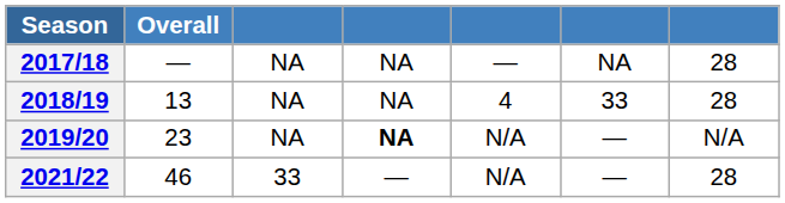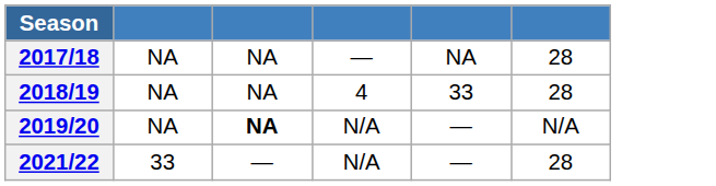 <table class="wikitable" style="font-size:86%; text-align:center; border:grey solid 1px; border-collapse:collapse; background:#ffffff;">
 <tr>
 <th style="background-color:#369; color:white; width:60px;"> Season </th>
-<th style="background-color:#4180be; color:white; width:55px;">Overall</th>
 <th style="background-color:#4180be; color:white; width:55px;"></th>
 <th style="background-color:#4180be; color:white; width:55px;"></th>
 <th style="background-color:#4180be; color:white; width:55px;"></th>
 <th style="background-color:#4180be; color:white; width:55px;"></th>
 <th style="background-color:#4180be; color:white; width:55px;"></th>
 </tr>
 <tr>
 <th scope=row align=center><a href='#'>2017/18</a></th>
-<td align=center>—</td>
 <td align=center>NA</td>
 <td align=center>NA</td>
 <td align=center>—</td>
 <td align=center>NA</td>
 <td align=center>28</td>
 </tr>
 <tr>
 <th scope=row align=center><a href='#'>2018/19</a></th>
-<td align=center>13</td>
 <td align=center>NA</td>
 <td align=center>NA</td>
 <td align=center>4</td>
 <td align=center>33</td>
 <td align=center>28</td>
 </tr>
 <tr>
 <th scope=row align=center><a href='#'>2019/20</a></th>
-<td align=center>23</td>
 <td align=center>NA</td>
 <td align=center><strong>NA</strong></td>
 <td align=center>N/A</td>
 <td align=center>—</td>
 <td align=center>N/A</td>
 </tr>
 <tr>
 <th scope=row align=center><a href='#'>2021/22</a></th>
-<td align=center>46</td>
 <td align=center>33</td>
 <td align=center>—</td>
 <td align=center>N/A</td>
 <td align=center>—</td>
 <td align=center>28</td>
 </tr>
 </table>
